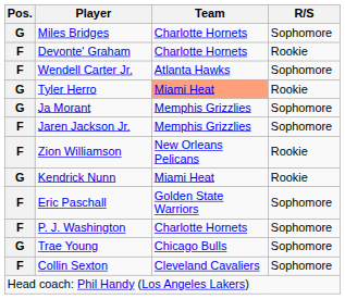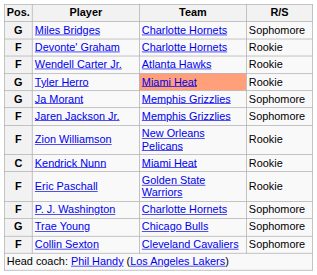 <table class="wikitable">
 <tr>
 <th>Pos.</th>
 <th style="width:150px;">Player</th>
 <th width=150>Team</th>
 <th width=90>R/S</th>
 </tr>
 <tr>
 <th>G</th>
 <td><a href='#'>Miles Bridges</a></td>
 <td><a href='#'>Charlotte Hornets</a></td>
 <td>Sophomore</td>
 </tr>
 <tr>
 <th>F</th>
 <td><a href='#'>Devonte' Graham</a></td>
 <td><a href='#'>Charlotte Hornets</a></td>
 <td>Rookie</td>
 </tr>
 <tr>
 <th>F</th>
 <td><a href='#'>Wendell Carter Jr.</a></td>
 <td><a href='#'>Atlanta Hawks</a></td>
-<td>Sophomore</td>
+<td>Rookie</td>
 </tr>
 <tr>
 <th>G</th>
 <td><a href='#'>Tyler Herro</a></td>
 <td style="background: lightsalmon;"><a href='#'>Miami Heat</a></td>
 <td>Rookie</td>
 </tr>
 <tr>
 <th>G</th>
 <td><a href='#'>Ja Morant</a></td>
 <td><a href='#'>Memphis Grizzlies</a></td>
 <td>Sophomore</td>
 </tr>
 <tr>
 <th>F</th>
 <td><a href='#'>Jaren Jackson Jr.</a></td>
 <td><a href='#'>Memphis Grizzlies</a></td>
 <td>Sophomore</td>
 </tr>
 <tr>
 <th>F</th>
 <td><a href='#'>Zion Williamson</a></td>
 <td><a href='#'>New Orleans Pelicans</a></td>
 <td>Rookie</td>
 </tr>
 <tr>
-<th>G</th>
+<th>C</th>
 <td><a href='#'>Kendrick Nunn</a></td>
 <td><a href='#'>Miami Heat</a></td>
 <td>Rookie</td>
 </tr>
 <tr>
 <th>F</th>
 <td><a href='#'>Eric Paschall</a></td>
 <td><a href='#'>Golden State Warriors</a></td>
-<td>Sophomore</td>
+<td>Rookie</td>
 </tr>
 <tr>
 <th>F</th>
 <td><a href='#'>P. J. Washington</a></td>
 <td><a href='#'>Charlotte Hornets</a></td>
 <td>Sophomore</td>
 </tr>
 <tr>
 <th>G</th>
 <td><a href='#'>Trae Young</a></td>
 <td><a href='#'>Chicago Bulls</a></td>
 <td>Sophomore</td>
 </tr>
 <tr>
 <th>F</th>
 <td><a href='#'>Collin Sexton</a></td>
 <td><a href='#'>Cleveland Cavaliers</a></td>
 <td>Sophomore</td>
 </tr>
 <tr>
 <td colspan="5">Head coach: <a href='#'>Phil Handy</a> (<a href='#'>Los Angeles Lakers</a>)</td>
 </tr>
 </table>
